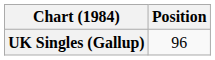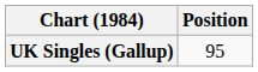 <table class="wikitable plainrowheaders">
 <tr>
 <th>Chart (1984)</th>
 <th>Position</th>
 </tr>
 <tr>
 <th scope="row">UK Singles (Gallup)</th>
-<td align="center">96</td>
+<td align="center">95</td>
 </tr>
 </table>
